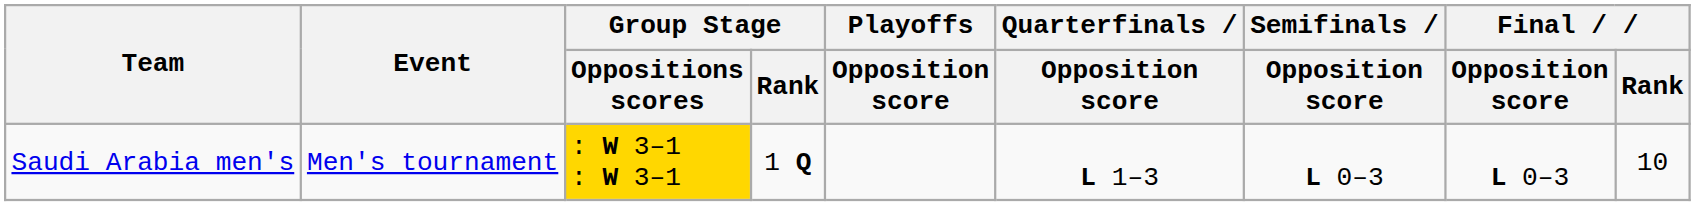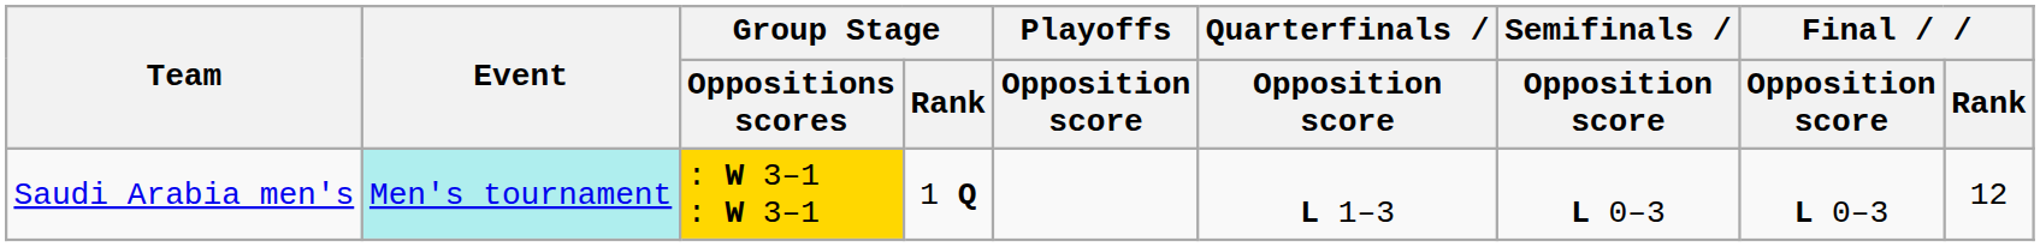 <table class=wikitable style="font-size:90%; text-align:center;">
 <tr>
 <th rowspan=2>Team</th>
 <th rowspan=2>Event</th>
 <th colspan=2>Group Stage</th>
 <th>Playoffs</th>
 <th>Quarterfinals / </th>
 <th>Semifinals / </th>
 <th colspan=2>Final /  / </th>
 </tr>
 <tr>
 <th>Oppositions<br> scores</th>
 <th>Rank</th>
 <th>Opposition<br> score</th>
 <th>Opposition<br> score</th>
 <th>Opposition<br> score</th>
 <th>Opposition<br> score</th>
 <th>Rank</th>
 </tr>
 <tr>
 <td align=left><a href='#'>Saudi Arabia men's</a></td>
-<td align=left><a href='#'>Men's tournament</a></td>
+<td align=left style="background: paleturquoise;"><a href='#'>Men's tournament</a></td>
 <td align=left style="background: gold;">: <strong>W</strong> 3–1<br>: <strong>W</strong> 3–1</td>
 <td>1 <strong>Q</strong></td>
 <td></td>
 <td><br><strong>L</strong> 1–3</td>
 <td><br><strong>L</strong> 0–3</td>
 <td><br><strong>L</strong> 0–3</td>
-<td>10</td>
+<td>12</td>
 </tr>
 </table>
